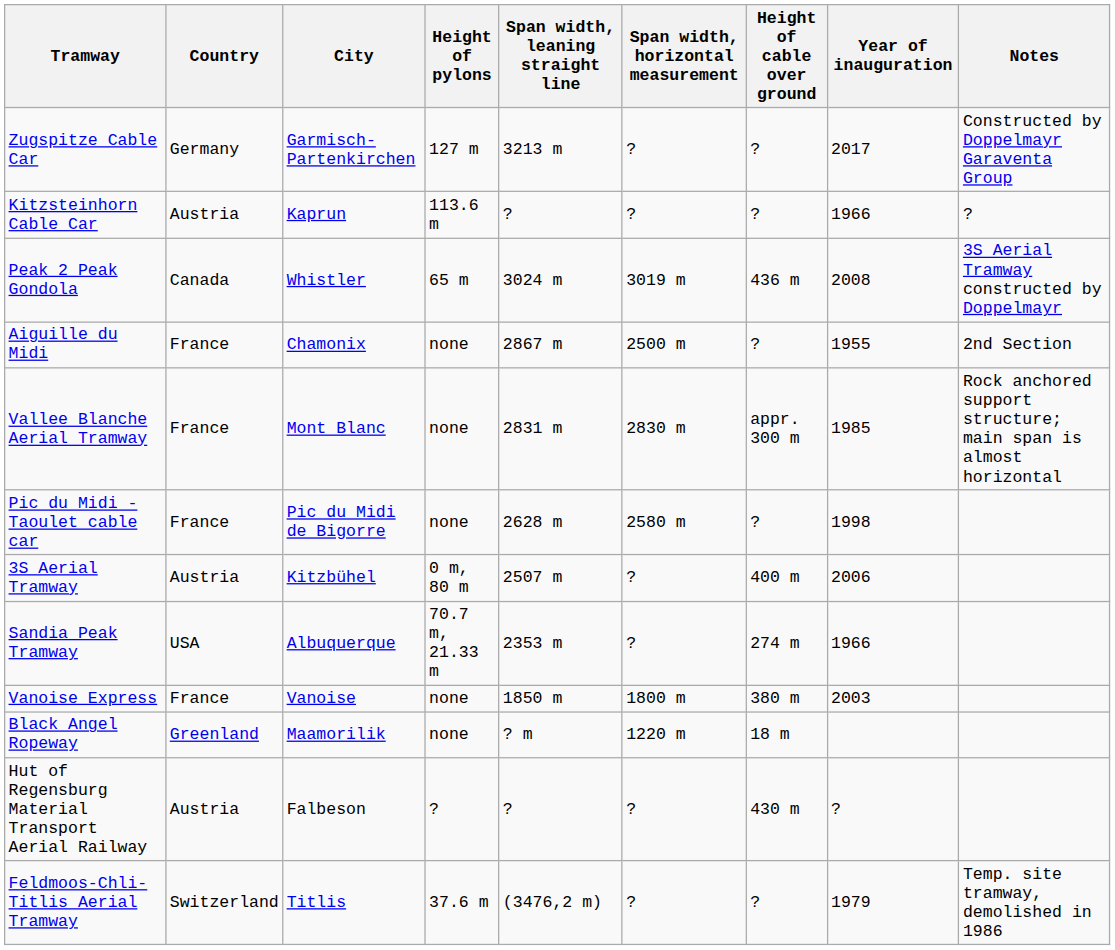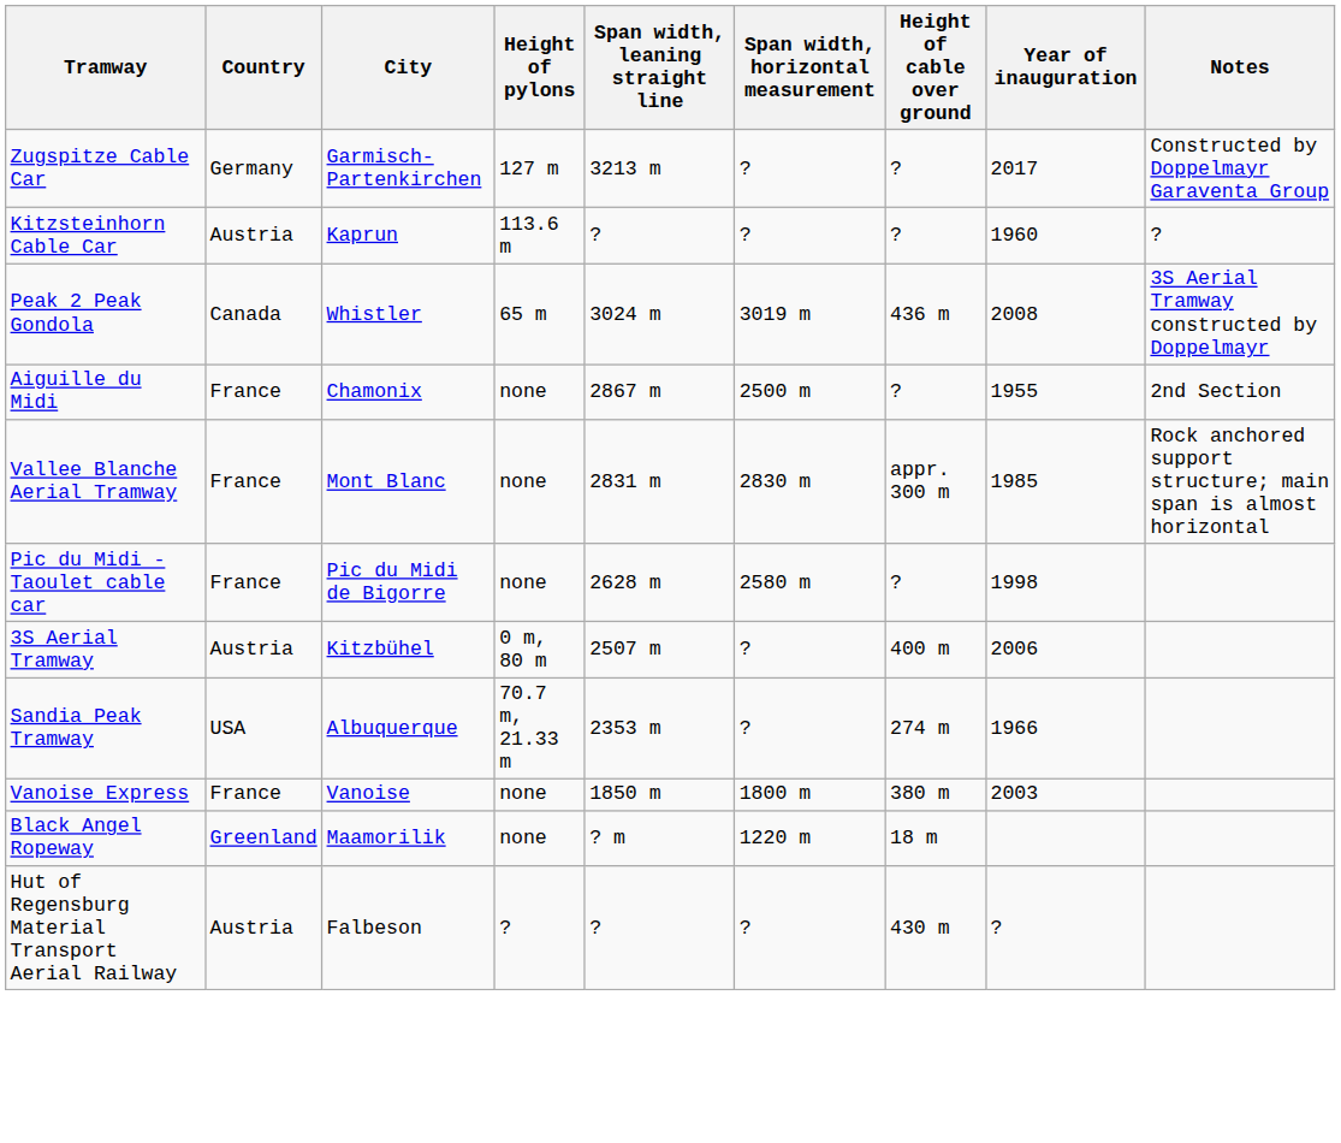 <table class="wikitable sortable">
 <tr>
 <th>Tramway</th>
 <th>Country</th>
 <th>City</th>
 <th>Height of pylons</th>
 <th>Span width, <br> leaning straight line</th>
 <th>Span width, <br> horizontal measurement</th>
 <th>Height of cable over ground</th>
 <th>Year of inauguration</th>
 <th>Notes</th>
 </tr>
 <tr>
 <td><a href='#'>Zugspitze Cable Car</a></td>
 <td>Germany</td>
 <td><a href='#'>Garmisch-Partenkirchen</a></td>
 <td>127 m</td>
 <td>3213 m</td>
 <td>?</td>
 <td>?</td>
 <td>2017</td>
 <td>Constructed by <a href='#'>Doppelmayr Garaventa Group</a></td>
 </tr>
 <tr>
 <td><a href='#'>Kitzsteinhorn Cable Car</a></td>
 <td>Austria</td>
 <td><a href='#'>Kaprun</a></td>
 <td>113.6 m</td>
 <td>?</td>
 <td>?</td>
 <td>?</td>
-<td>1966</td>
+<td>1960</td>
 <td>?</td>
 </tr>
 <tr>
 <td><a href='#'>Peak 2 Peak Gondola</a></td>
 <td>Canada</td>
 <td><a href='#'>Whistler</a></td>
 <td>65 m</td>
 <td>3024 m</td>
 <td>3019 m</td>
 <td>436 m</td>
 <td>2008</td>
 <td><a href='#'>3S Aerial Tramway</a> constructed by <a href='#'>Doppelmayr</a></td>
 </tr>
 <tr>
 <td><a href='#'>Aiguille du Midi</a></td>
 <td>France</td>
 <td><a href='#'>Chamonix</a></td>
 <td>none</td>
 <td>2867 m</td>
 <td>2500 m</td>
 <td>?</td>
 <td>1955</td>
 <td>2nd Section</td>
 </tr>
 <tr>
 <td><a href='#'>Vallee Blanche Aerial Tramway</a></td>
 <td>France</td>
 <td><a href='#'>Mont Blanc</a></td>
 <td>none</td>
 <td>2831 m</td>
 <td>2830 m</td>
 <td>appr. 300 m</td>
 <td>1985</td>
 <td>Rock anchored support structure; main span is almost horizontal</td>
 </tr>
 <tr>
 <td><a href='#'>Pic du Midi - Taoulet cable car</a></td>
 <td>France</td>
 <td><a href='#'>Pic du Midi de Bigorre</a></td>
 <td>none</td>
 <td>2628 m</td>
 <td>2580 m</td>
 <td>?</td>
 <td>1998</td>
 <td></td>
 </tr>
 <tr>
 <td><a href='#'>3S Aerial Tramway</a></td>
 <td>Austria</td>
 <td><a href='#'>Kitzbühel</a></td>
 <td>0 m, 80 m</td>
 <td>2507 m</td>
 <td>?</td>
 <td>400 m</td>
 <td>2006</td>
 <td></td>
 </tr>
 <tr>
 <td><a href='#'>Sandia Peak Tramway</a></td>
 <td>USA</td>
 <td><a href='#'>Albuquerque</a></td>
 <td>70.7 m, 21.33 m</td>
 <td>2353 m</td>
 <td>?</td>
 <td>274 m</td>
 <td>1966</td>
 <td></td>
 </tr>
 <tr>
 <td><a href='#'>Vanoise Express</a></td>
 <td>France</td>
 <td><a href='#'>Vanoise</a></td>
 <td>none</td>
 <td>1850 m</td>
 <td>1800 m</td>
 <td>380 m</td>
 <td>2003</td>
 <td></td>
 </tr>
 <tr>
 <td><a href='#'>Black Angel Ropeway</a></td>
 <td><a href='#'>Greenland</a></td>
 <td><a href='#'>Maamorilik</a></td>
 <td>none</td>
 <td>? m</td>
 <td>1220 m</td>
 <td>18 m</td>
 <td></td>
 <td></td>
 </tr>
 <tr>
 <td>Hut of Regensburg Material Transport Aerial Railway</td>
 <td>Austria</td>
 <td>Falbeson</td>
 <td>?</td>
 <td>?</td>
 <td>?</td>
 <td>430 m</td>
 <td>?</td>
 <td></td>
 </tr>
-<tr>
-<td><a href='#'>Feldmoos-Chli-Titlis Aerial Tramway</a></td>
-<td>Switzerland</td>
-<td><a href='#'>Titlis</a></td>
-<td>37.6 m</td>
-<td>(3476,2 m)</td>
-<td>?</td>
-<td>?</td>
-<td>1979</td>
-<td>Temp. site tramway, demolished in 1986</td>
-</tr>
 </table>
